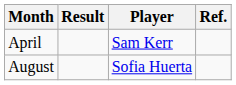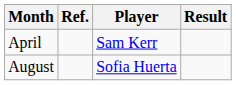 <table class=wikitable>
 <tr>
 <th>Month</th>
+<th>Ref.</th>
+<th>Player</th>
 <th>Result</th>
-<th>Player</th>
-<th>Ref.</th>
 </tr>
 <tr>
 <td>April</td>
 <td></td>
 <td> <a href='#'>Sam Kerr</a></td>
 <td></td>
 </tr>
 <tr>
 <td>August</td>
 <td></td>
 <td> <a href='#'>Sofia Huerta</a></td>
 <td></td>
 </tr>
 </table>
